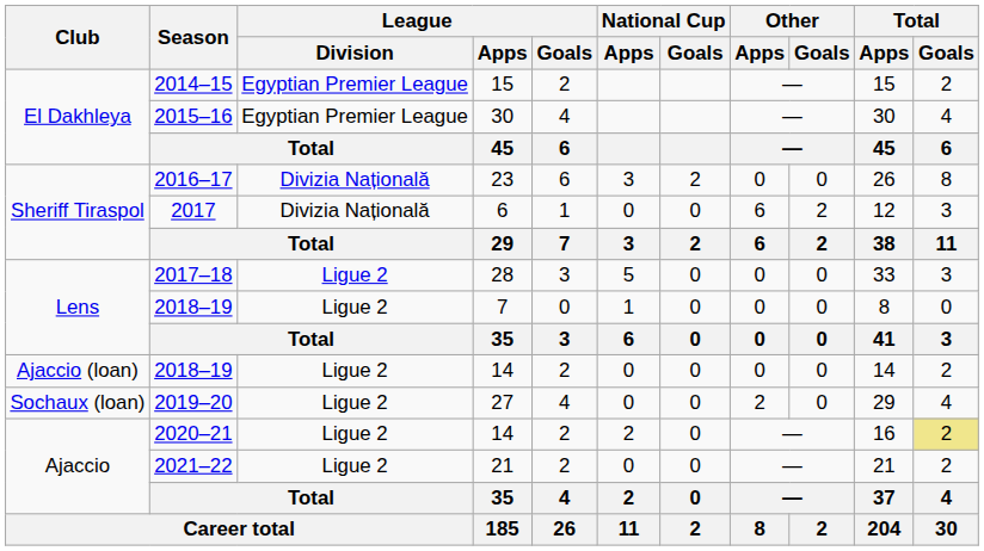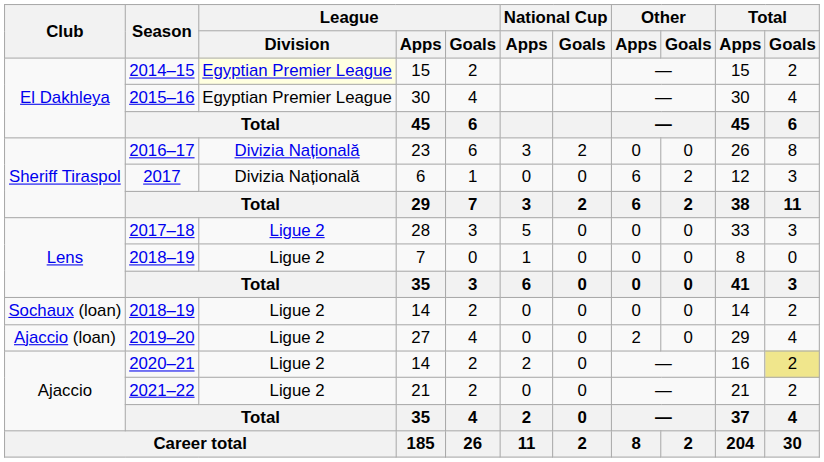 <table class="wikitable" style="text-align: center">
 <tr>
 <th rowspan="2">Club</th>
 <th rowspan="2">Season</th>
 <th colspan="3">League</th>
 <th colspan="2">National Cup</th>
 <th colspan="2">Other</th>
 <th colspan="2">Total</th>
 </tr>
 <tr>
 <th>Division</th>
 <th>Apps</th>
 <th>Goals</th>
 <th>Apps</th>
 <th>Goals</th>
 <th>Apps</th>
 <th>Goals</th>
 <th>Apps</th>
 <th>Goals</th>
 </tr>
 <tr>
 <td rowspan="3"><a href='#'>El Dakhleya</a></td>
 <td><a href='#'>2014–15</a></td>
-<td><a href='#'>Egyptian Premier League</a></td>
+<td style="background: lightyellow;"><a href='#'>Egyptian Premier League</a></td>
 <td>15</td>
 <td>2</td>
 <td></td>
 <td></td>
 <td colspan="2">—</td>
 <td>15</td>
 <td>2</td>
 </tr>
 <tr>
 <td><a href='#'>2015–16</a></td>
 <td>Egyptian Premier League</td>
 <td>30</td>
 <td>4</td>
 <td></td>
 <td></td>
 <td colspan="2">—</td>
 <td>30</td>
 <td>4</td>
 </tr>
 <tr>
 <th colspan="2">Total</th>
 <th>45</th>
 <th>6</th>
 <th></th>
 <th></th>
 <th colspan="2">—</th>
 <th>45</th>
 <th>6</th>
 </tr>
 <tr>
 <td rowspan="3"><a href='#'>Sheriff Tiraspol</a></td>
 <td><a href='#'>2016–17</a></td>
 <td><a href='#'>Divizia Națională</a></td>
 <td>23</td>
 <td>6</td>
 <td>3</td>
 <td>2</td>
 <td>0</td>
 <td>0</td>
 <td>26</td>
 <td>8</td>
 </tr>
 <tr>
 <td><a href='#'>2017</a></td>
 <td>Divizia Națională</td>
 <td>6</td>
 <td>1</td>
 <td>0</td>
 <td>0</td>
 <td>6</td>
 <td>2</td>
 <td>12</td>
 <td>3</td>
 </tr>
 <tr>
 <th colspan="2">Total</th>
 <th>29</th>
 <th>7</th>
 <th>3</th>
 <th>2</th>
 <th>6</th>
 <th>2</th>
 <th>38</th>
 <th>11</th>
 </tr>
 <tr>
 <td rowspan="3"><a href='#'>Lens</a></td>
 <td><a href='#'>2017–18</a></td>
 <td><a href='#'>Ligue 2</a></td>
 <td>28</td>
 <td>3</td>
 <td>5</td>
 <td>0</td>
 <td>0</td>
 <td>0</td>
 <td>33</td>
 <td>3</td>
 </tr>
 <tr>
 <td><a href='#'>2018–19</a></td>
 <td>Ligue 2</td>
 <td>7</td>
 <td>0</td>
 <td>1</td>
 <td>0</td>
 <td>0</td>
 <td>0</td>
 <td>8</td>
 <td>0</td>
 </tr>
 <tr>
 <th colspan="2">Total</th>
 <th>35</th>
 <th>3</th>
 <th>6</th>
 <th>0</th>
 <th>0</th>
 <th>0</th>
 <th>41</th>
 <th>3</th>
 </tr>
 <tr>
-<td><a href='#'>Ajaccio</a> (loan)</td>
+<td><a href='#'>Sochaux</a> (loan)</td>
 <td><a href='#'>2018–19</a></td>
 <td>Ligue 2</td>
 <td>14</td>
 <td>2</td>
 <td>0</td>
 <td>0</td>
 <td>0</td>
 <td>0</td>
 <td>14</td>
 <td>2</td>
 </tr>
 <tr>
-<td><a href='#'>Sochaux</a> (loan)</td>
+<td><a href='#'>Ajaccio</a> (loan)</td>
 <td><a href='#'>2019–20</a></td>
 <td>Ligue 2</td>
 <td>27</td>
 <td>4</td>
 <td>0</td>
 <td>0</td>
 <td>2</td>
 <td>0</td>
 <td>29</td>
 <td>4</td>
 </tr>
 <tr>
 <td rowspan="3">Ajaccio</td>
 <td><a href='#'>2020–21</a></td>
 <td>Ligue 2</td>
 <td>14</td>
 <td>2</td>
 <td>2</td>
 <td>0</td>
 <td colspan="2">—</td>
 <td>16</td>
 <td style="background: khaki;">2</td>
 </tr>
 <tr>
 <td><a href='#'>2021–22</a></td>
 <td>Ligue 2</td>
 <td>21</td>
 <td>2</td>
 <td>0</td>
 <td>0</td>
 <td colspan="2">—</td>
 <td>21</td>
 <td>2</td>
 </tr>
 <tr>
 <th colspan="2">Total</th>
 <th>35</th>
 <th>4</th>
 <th>2</th>
 <th>0</th>
 <th colspan="2">—</th>
 <th>37</th>
 <th>4</th>
 </tr>
 <tr>
 <th colspan="3">Career total</th>
 <th>185</th>
 <th>26</th>
 <th>11</th>
 <th>2</th>
 <th>8</th>
 <th>2</th>
 <th>204</th>
 <th>30</th>
 </tr>
 </table>
